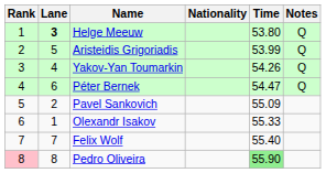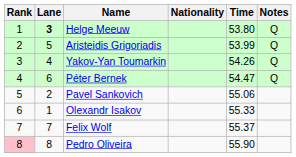 <table class="wikitable sortable" style="text-align:center">
 <tr>
 <th>Rank</th>
 <th>Lane</th>
 <th>Name</th>
 <th>Nationality</th>
 <th>Time</th>
 <th>Notes</th>
 </tr>
 <tr bgcolor=ccffcc>
 <td>1</td>
 <td><strong>3</strong></td>
 <td align=left><a href='#'>Helge Meeuw</a></td>
 <td align=left></td>
 <td>53.80</td>
 <td>Q</td>
 </tr>
 <tr bgcolor=ccffcc>
 <td>2</td>
 <td>5</td>
 <td align=left><a href='#'>Aristeidis Grigoriadis</a></td>
 <td align=left></td>
 <td>53.99</td>
 <td>Q</td>
 </tr>
 <tr bgcolor=ccffcc>
 <td>3</td>
 <td>4</td>
 <td align=left><a href='#'>Yakov-Yan Toumarkin</a></td>
 <td align=left></td>
 <td>54.26</td>
 <td>Q</td>
 </tr>
 <tr bgcolor=ccffcc>
 <td>4</td>
 <td>6</td>
 <td align=left><a href='#'>Péter Bernek</a></td>
 <td align=left></td>
 <td>54.47</td>
 <td>Q</td>
 </tr>
 <tr>
 <td>5</td>
 <td>2</td>
 <td align=left><a href='#'>Pavel Sankovich</a></td>
 <td align=left></td>
-<td>55.09</td>
+<td>55.06</td>
 <td></td>
 </tr>
 <tr>
 <td>6</td>
 <td>1</td>
 <td align=left><a href='#'>Olexandr Isakov</a></td>
 <td align=left></td>
 <td>55.33</td>
 <td></td>
 </tr>
 <tr>
 <td>7</td>
 <td>7</td>
 <td align=left><a href='#'>Felix Wolf</a></td>
 <td align=left></td>
-<td>55.40</td>
+<td>55.37</td>
 <td></td>
 </tr>
 <tr>
 <td style="background: pink;">8</td>
 <td>8</td>
 <td align=left><a href='#'>Pedro Oliveira</a></td>
 <td align=left></td>
-<td style="background: lightgreen;">55.90</td>
+<td>55.90</td>
 <td></td>
 </tr>
 </table>
